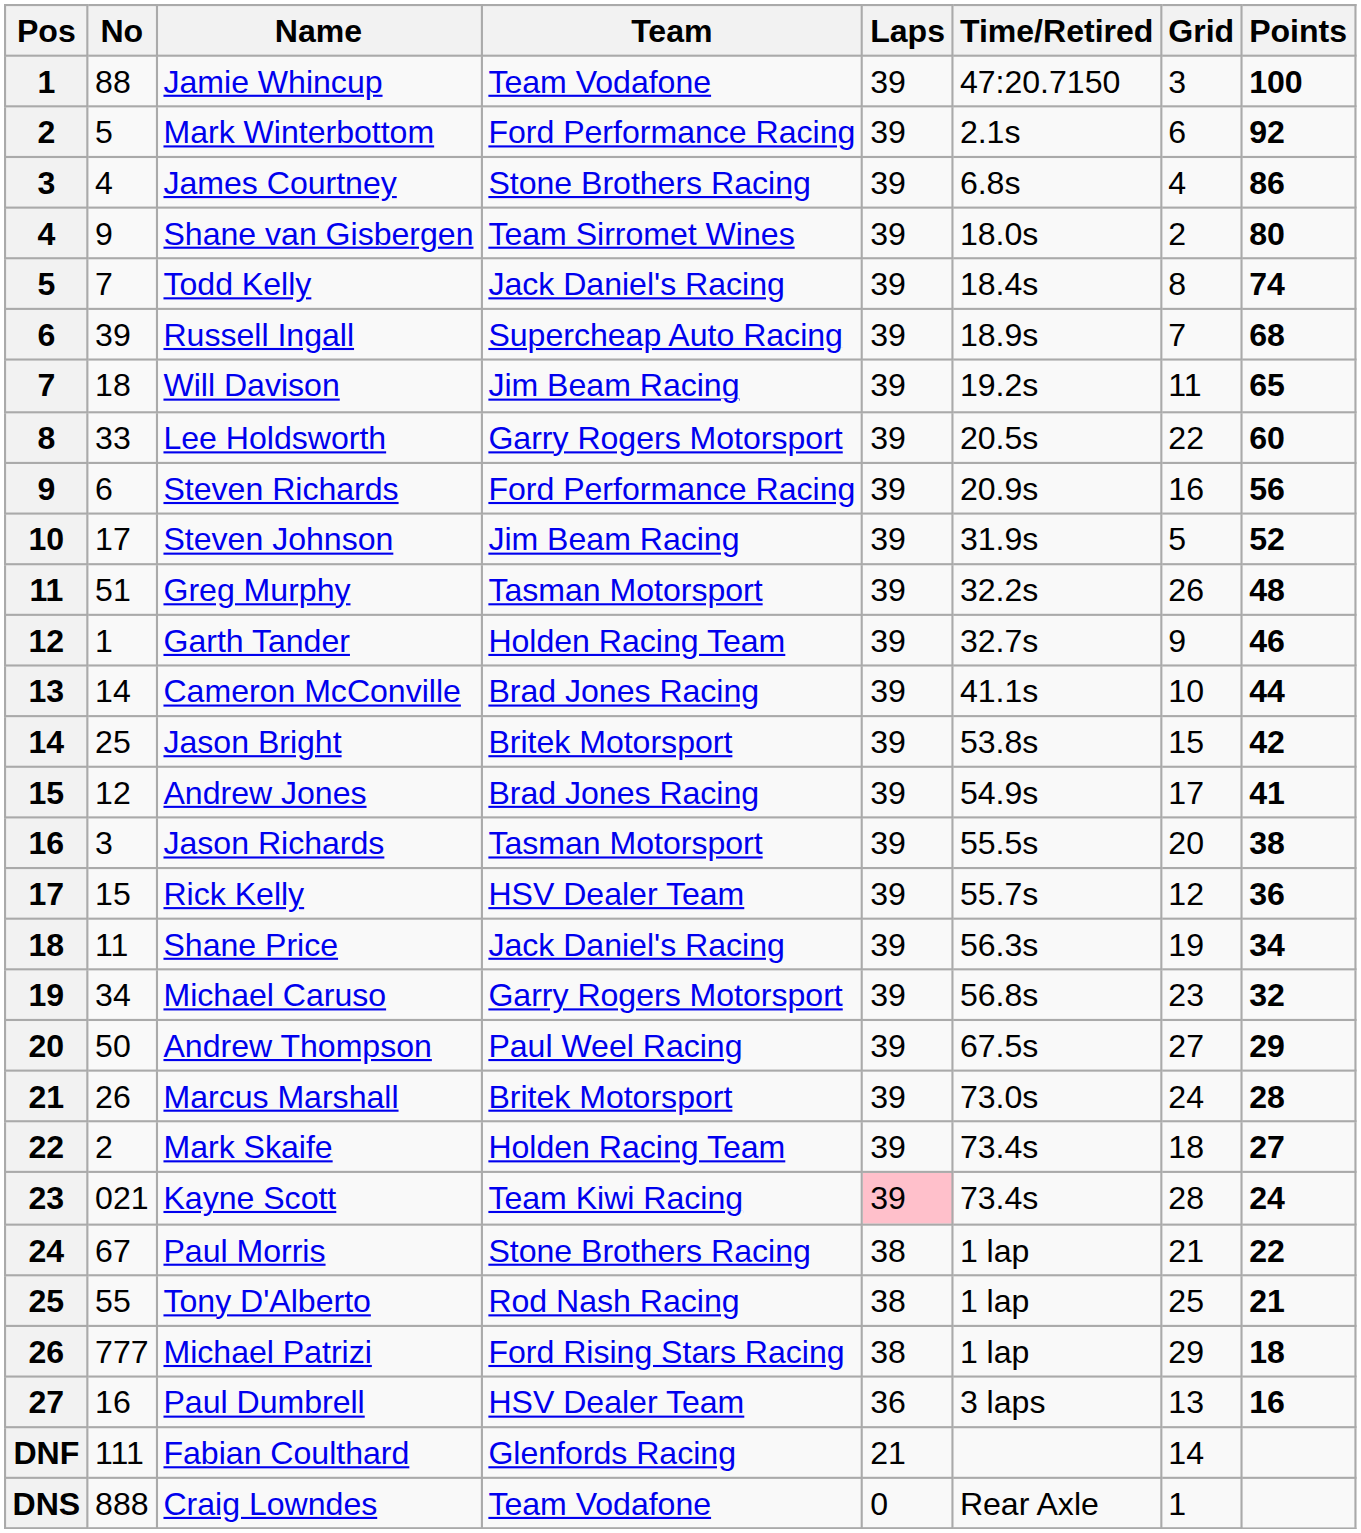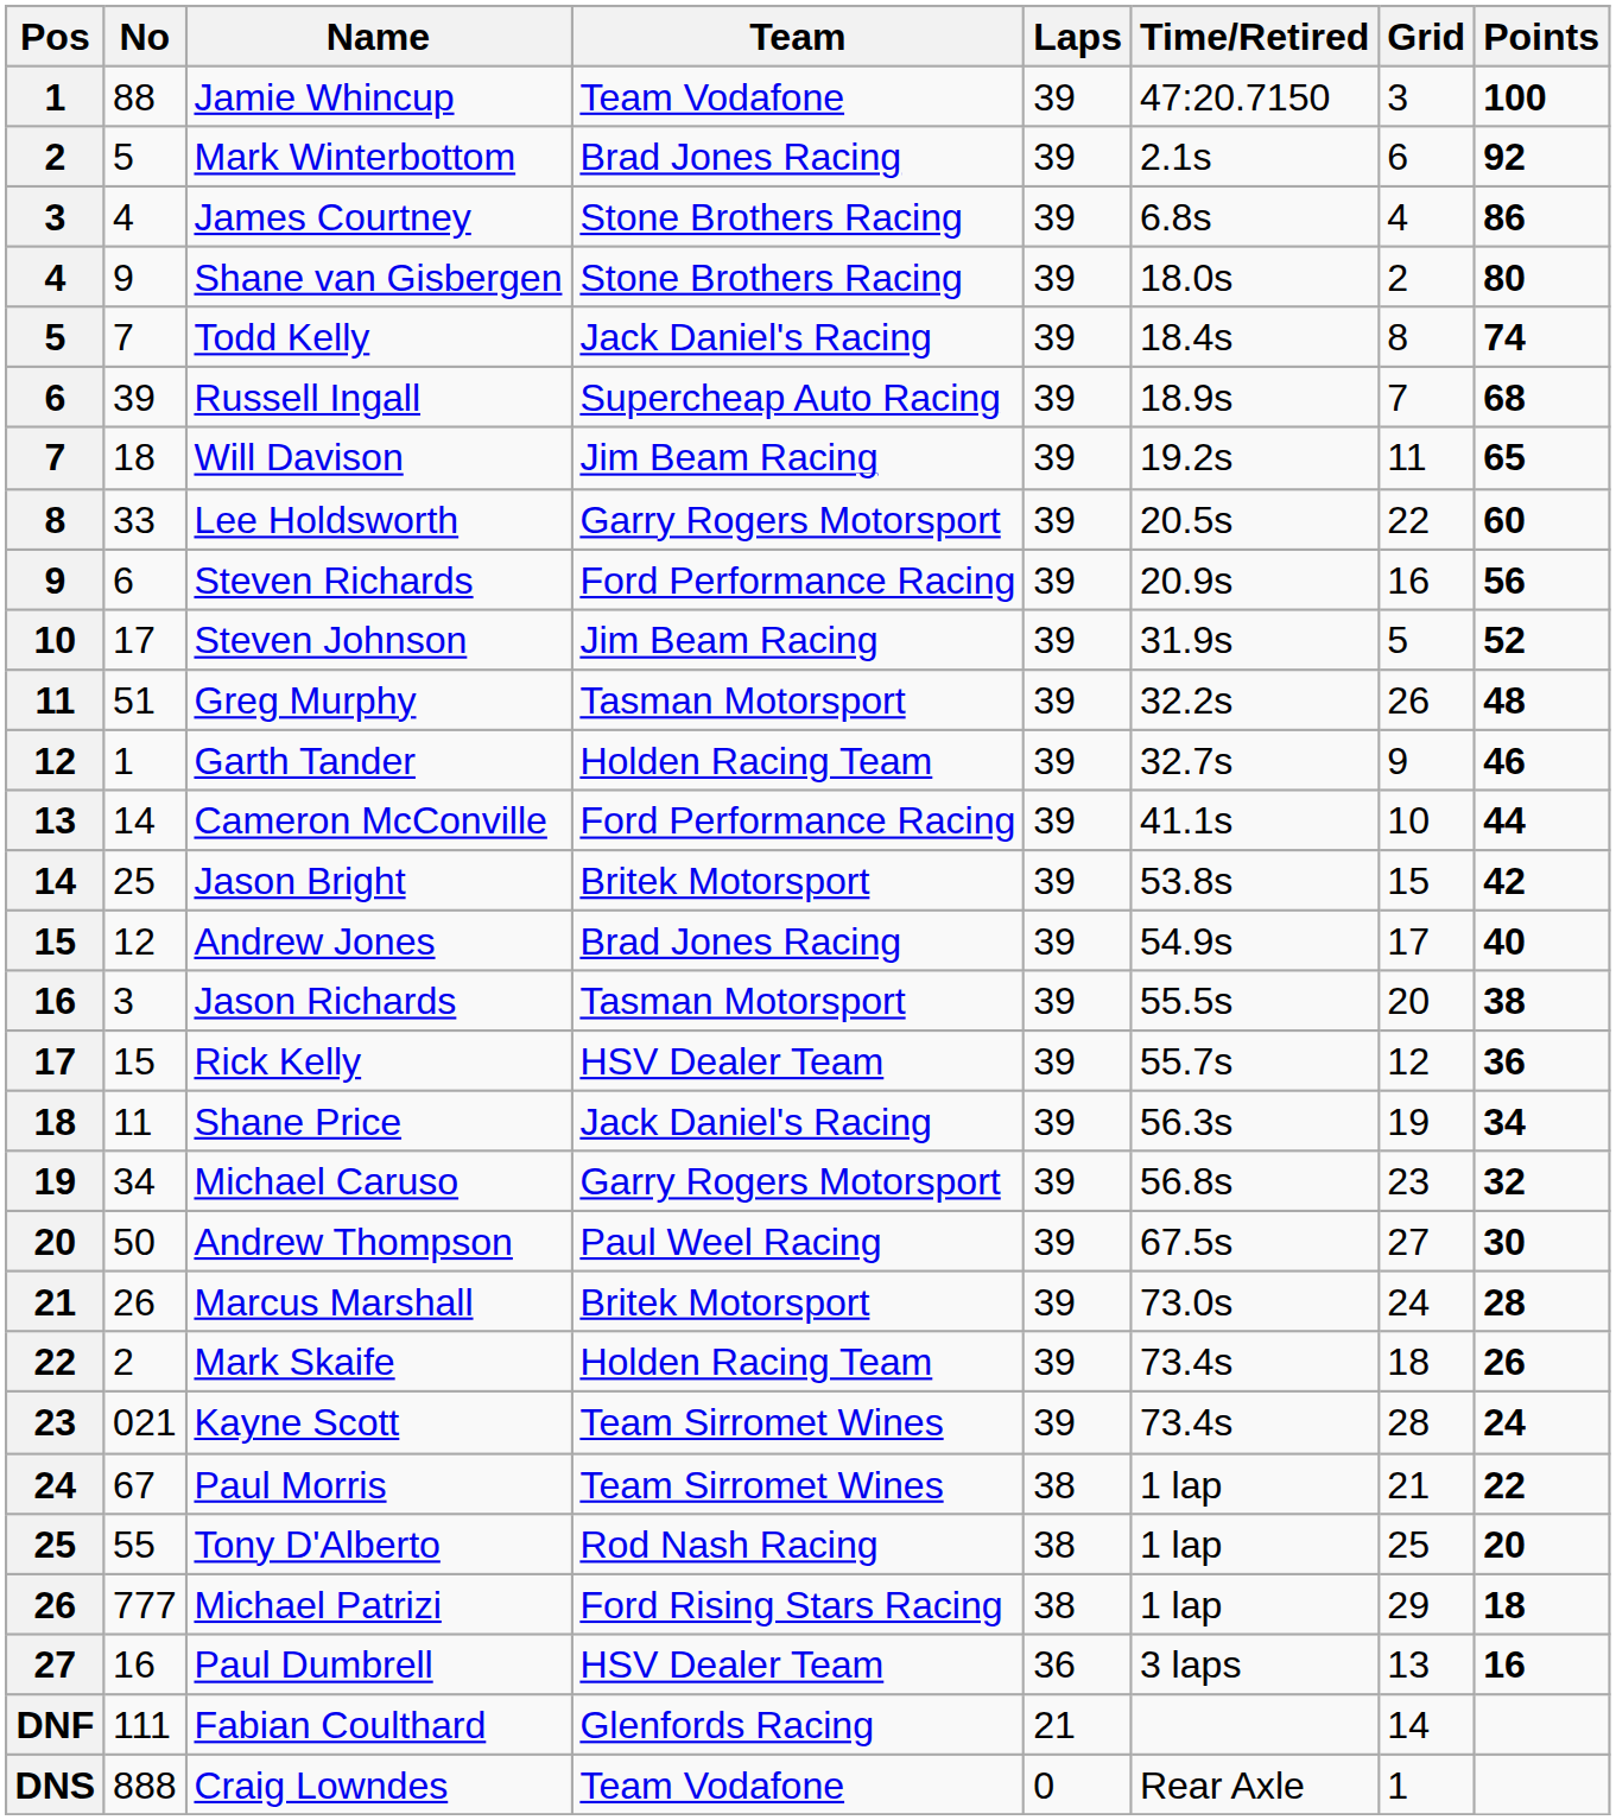 <table class="wikitable" style="font-size: 95%;">
 <tr>
 <th>Pos</th>
 <th>No</th>
 <th>Name</th>
 <th>Team</th>
 <th>Laps</th>
 <th>Time/Retired</th>
 <th>Grid</th>
 <th>Points</th>
 </tr>
 <tr>
 <th>1</th>
 <td>88</td>
 <td><a href='#'>Jamie Whincup</a></td>
 <td><a href='#'>Team Vodafone</a></td>
 <td>39</td>
 <td>47:20.7150</td>
 <td>3</td>
 <td><strong>100</strong></td>
 </tr>
 <tr>
 <th>2</th>
 <td>5</td>
 <td><a href='#'>Mark Winterbottom</a></td>
-<td><a href='#'>Ford Performance Racing</a></td>
+<td><a href='#'>Brad Jones Racing</a></td>
 <td>39</td>
 <td>2.1s</td>
 <td>6</td>
 <td><strong>92</strong></td>
 </tr>
 <tr>
 <th>3</th>
 <td>4</td>
 <td><a href='#'>James Courtney</a></td>
 <td><a href='#'>Stone Brothers Racing</a></td>
 <td>39</td>
 <td>6.8s</td>
 <td>4</td>
 <td><strong>86</strong></td>
 </tr>
 <tr>
 <th>4</th>
 <td>9</td>
 <td><a href='#'>Shane van Gisbergen</a></td>
-<td><a href='#'>Team Sirromet Wines</a></td>
+<td><a href='#'>Stone Brothers Racing</a></td>
 <td>39</td>
 <td>18.0s</td>
 <td>2</td>
 <td><strong>80</strong></td>
 </tr>
 <tr>
 <th>5</th>
 <td>7</td>
 <td><a href='#'>Todd Kelly</a></td>
 <td><a href='#'>Jack Daniel's Racing</a></td>
 <td>39</td>
 <td>18.4s</td>
 <td>8</td>
 <td><strong>74</strong></td>
 </tr>
 <tr>
 <th>6</th>
 <td>39</td>
 <td><a href='#'>Russell Ingall</a></td>
 <td><a href='#'>Supercheap Auto Racing</a></td>
 <td>39</td>
 <td>18.9s</td>
 <td>7</td>
 <td><strong>68</strong></td>
 </tr>
 <tr>
 <th>7</th>
 <td>18</td>
 <td><a href='#'>Will Davison</a></td>
 <td><a href='#'>Jim Beam Racing</a></td>
 <td>39</td>
 <td>19.2s</td>
 <td>11</td>
 <td><strong>65</strong></td>
 </tr>
 <tr>
 <th>8</th>
 <td>33</td>
 <td><a href='#'>Lee Holdsworth</a></td>
 <td><a href='#'>Garry Rogers Motorsport</a></td>
 <td>39</td>
 <td>20.5s</td>
 <td>22</td>
 <td><strong>60</strong></td>
 </tr>
 <tr>
 <th>9</th>
 <td>6</td>
 <td><a href='#'>Steven Richards</a></td>
 <td><a href='#'>Ford Performance Racing</a></td>
 <td>39</td>
 <td>20.9s</td>
 <td>16</td>
 <td><strong>56</strong></td>
 </tr>
 <tr>
 <th>10</th>
 <td>17</td>
 <td><a href='#'>Steven Johnson</a></td>
 <td><a href='#'>Jim Beam Racing</a></td>
 <td>39</td>
 <td>31.9s</td>
 <td>5</td>
 <td><strong>52</strong></td>
 </tr>
 <tr>
 <th>11</th>
 <td>51</td>
 <td><a href='#'>Greg Murphy</a></td>
 <td><a href='#'>Tasman Motorsport</a></td>
 <td>39</td>
 <td>32.2s</td>
 <td>26</td>
 <td><strong>48</strong></td>
 </tr>
 <tr>
 <th>12</th>
 <td>1</td>
 <td><a href='#'>Garth Tander</a></td>
 <td><a href='#'>Holden Racing Team</a></td>
 <td>39</td>
 <td>32.7s</td>
 <td>9</td>
 <td><strong>46</strong></td>
 </tr>
 <tr>
 <th>13</th>
 <td>14</td>
 <td><a href='#'>Cameron McConville</a></td>
-<td><a href='#'>Brad Jones Racing</a></td>
+<td><a href='#'>Ford Performance Racing</a></td>
 <td>39</td>
 <td>41.1s</td>
 <td>10</td>
 <td><strong>44</strong></td>
 </tr>
 <tr>
 <th>14</th>
 <td>25</td>
 <td><a href='#'>Jason Bright</a></td>
 <td><a href='#'>Britek Motorsport</a></td>
 <td>39</td>
 <td>53.8s</td>
 <td>15</td>
 <td><strong>42</strong></td>
 </tr>
 <tr>
 <th>15</th>
 <td>12</td>
 <td><a href='#'>Andrew Jones</a></td>
 <td><a href='#'>Brad Jones Racing</a></td>
 <td>39</td>
 <td>54.9s</td>
 <td>17</td>
-<td><strong>41</strong></td>
+<td><strong>40</strong></td>
 </tr>
 <tr>
 <th>16</th>
 <td>3</td>
 <td><a href='#'>Jason Richards</a></td>
 <td><a href='#'>Tasman Motorsport</a></td>
 <td>39</td>
 <td>55.5s</td>
 <td>20</td>
 <td><strong>38</strong></td>
 </tr>
 <tr>
 <th>17</th>
 <td>15</td>
 <td><a href='#'>Rick Kelly</a></td>
 <td><a href='#'>HSV Dealer Team</a></td>
 <td>39</td>
 <td>55.7s</td>
 <td>12</td>
 <td><strong>36</strong></td>
 </tr>
 <tr>
 <th>18</th>
 <td>11</td>
 <td><a href='#'>Shane Price</a></td>
 <td><a href='#'>Jack Daniel's Racing</a></td>
 <td>39</td>
 <td>56.3s</td>
 <td>19</td>
 <td><strong>34</strong></td>
 </tr>
 <tr>
 <th>19</th>
 <td>34</td>
 <td><a href='#'>Michael Caruso</a></td>
 <td><a href='#'>Garry Rogers Motorsport</a></td>
 <td>39</td>
 <td>56.8s</td>
 <td>23</td>
 <td><strong>32</strong></td>
 </tr>
 <tr>
 <th>20</th>
 <td>50</td>
 <td><a href='#'>Andrew Thompson</a></td>
 <td><a href='#'>Paul Weel Racing</a></td>
 <td>39</td>
 <td>67.5s</td>
 <td>27</td>
-<td><strong>29</strong></td>
+<td><strong>30</strong></td>
 </tr>
 <tr>
 <th>21</th>
 <td>26</td>
 <td><a href='#'>Marcus Marshall</a></td>
 <td><a href='#'>Britek Motorsport</a></td>
 <td>39</td>
 <td>73.0s</td>
 <td>24</td>
 <td><strong>28</strong></td>
 </tr>
 <tr>
 <th>22</th>
 <td>2</td>
 <td><a href='#'>Mark Skaife</a></td>
 <td><a href='#'>Holden Racing Team</a></td>
 <td>39</td>
 <td>73.4s</td>
 <td>18</td>
-<td><strong>27</strong></td>
+<td><strong>26</strong></td>
 </tr>
 <tr>
 <th>23</th>
 <td>021</td>
 <td><a href='#'>Kayne Scott</a></td>
-<td><a href='#'>Team Kiwi Racing</a></td>
-<td style="background: pink;">39</td>
+<td><a href='#'>Team Sirromet Wines</a></td>
+<td>39</td>
 <td>73.4s</td>
 <td>28</td>
 <td><strong>24</strong></td>
 </tr>
 <tr>
 <th>24</th>
 <td>67</td>
 <td><a href='#'>Paul Morris</a></td>
-<td><a href='#'>Stone Brothers Racing</a></td>
+<td><a href='#'>Team Sirromet Wines</a></td>
 <td>38</td>
 <td> 1 lap</td>
 <td>21</td>
 <td><strong>22</strong></td>
 </tr>
 <tr>
 <th>25</th>
 <td>55</td>
 <td><a href='#'>Tony D'Alberto</a></td>
 <td><a href='#'>Rod Nash Racing</a></td>
 <td>38</td>
 <td> 1 lap</td>
 <td>25</td>
-<td><strong>21</strong></td>
+<td><strong>20</strong></td>
 </tr>
 <tr>
 <th>26</th>
 <td>777</td>
 <td><a href='#'>Michael Patrizi</a></td>
 <td><a href='#'>Ford Rising Stars Racing</a></td>
 <td>38</td>
 <td> 1 lap</td>
 <td>29</td>
 <td><strong>18</strong></td>
 </tr>
 <tr>
 <th>27</th>
 <td>16</td>
 <td><a href='#'>Paul Dumbrell</a></td>
 <td><a href='#'>HSV Dealer Team</a></td>
 <td>36</td>
 <td> 3 laps</td>
 <td>13</td>
 <td><strong>16</strong></td>
 </tr>
 <tr>
 <th>DNF</th>
 <td>111</td>
 <td><a href='#'>Fabian Coulthard</a></td>
 <td><a href='#'>Glenfords Racing</a></td>
 <td>21</td>
 <td></td>
 <td>14</td>
 <td></td>
 </tr>
 <tr>
 <th>DNS</th>
 <td>888</td>
 <td><a href='#'>Craig Lowndes</a></td>
 <td><a href='#'>Team Vodafone</a></td>
 <td>0</td>
 <td>Rear Axle</td>
 <td>1</td>
 </tr>
 <tr>
 </tr>
 </table>
